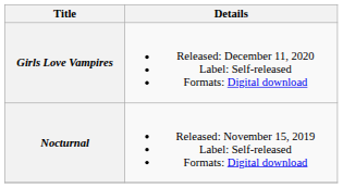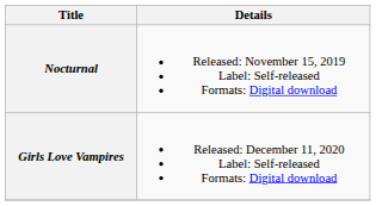 <table class="wikitable plainrowheaders" style="text-align:center;">
 <tr>
 <th scope="col" style="width:10em;">Title</th>
 <th scope="col" style="width:18em;">Details</th>
 </tr>
 <tr>
+<th scope="row"><em>Nocturnal</em></th>
+<td><br><ul><li>Released: November 15, 2019</li><li>Label: Self-released</li><li>Formats: <a href='#'>Digital download</a></li></ul></td>
+</tr>
+<tr>
 <th scope="row"><em>Girls Love Vampires</em></th>
 <td><br><ul><li>Released: December 11, 2020</li><li>Label: Self-released</li><li>Formats: <a href='#'>Digital download</a></li></ul></td>
 </tr>
 <tr>
-<th scope="row"><em>Nocturnal</em></th>
-<td><br><ul><li>Released: November 15, 2019</li><li>Label: Self-released</li><li>Formats: <a href='#'>Digital download</a></li></ul></td>
-</tr>
-<tr>
 </tr>
 </table>
